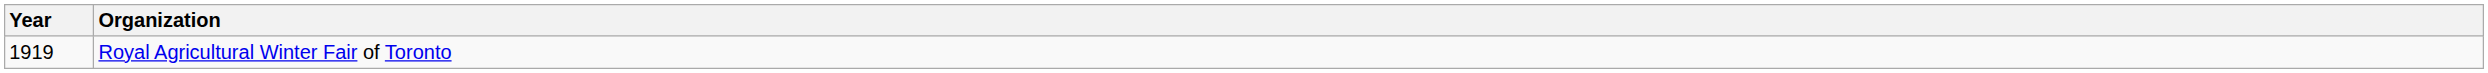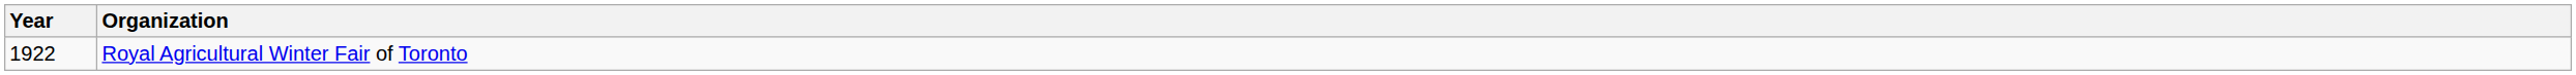 <table class="wikitable" style="width:100%">
 <tr>
 <th style="width:4em;text-align:left">Year</th>
 <th style="text-align:left">Organization</th>
 </tr>
 <tr>
-<td>1919</td>
+<td>1922</td>
 <td><a href='#'>Royal Agricultural Winter Fair</a> of <a href='#'>Toronto</a></td>
 </tr>
 </table>
